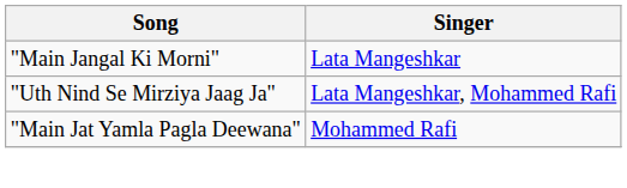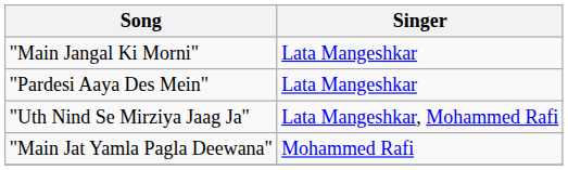 <table class="wikitable" style="font-size:95%;">
 <tr>
 <th>Song</th>
 <th>Singer</th>
 </tr>
 <tr>
 <td>"Main Jangal Ki Morni"</td>
+<td><a href='#'>Lata Mangeshkar</a></td>
+</tr>
+<tr>
+<td>"Pardesi Aaya Des Mein"</td>
 <td><a href='#'>Lata Mangeshkar</a></td>
 </tr>
 <tr>
 <td>"Uth Nind Se Mirziya Jaag Ja"</td>
 <td><a href='#'>Lata Mangeshkar</a>, <a href='#'>Mohammed Rafi</a></td>
 </tr>
 <tr>
 <td>"Main Jat Yamla Pagla Deewana"</td>
 <td><a href='#'>Mohammed Rafi</a></td>
 </tr>
 <tr>
 </tr>
 </table>
